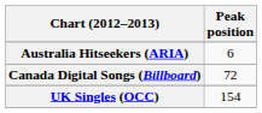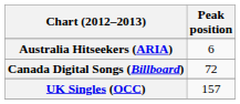 <table class="wikitable sortable plainrowheaders" style="text-align:center">
 <tr>
 <th scope="col">Chart (2012–2013)</th>
 <th scope="col">Peak<br>position</th>
 </tr>
 <tr>
 </tr>
 <tr>
 <th scope="row">Australia Hitseekers (<a href='#'>ARIA</a>)</th>
 <td style="text-align:center;">6</td>
 </tr>
 <tr>
 </tr>
 <tr>
 </tr>
 <tr>
 </tr>
 <tr>
 <th scope="row">Canada Digital Songs (<em><a href='#'>Billboard</a></em>)</th>
 <td style="text-align:center;">72</td>
 </tr>
 <tr>
 </tr>
 <tr>
 <th scope="row"><a href='#'>UK Singles</a> (<a href='#'>OCC</a>)</th>
-<td>154</td>
+<td>157</td>
 </tr>
 <tr>
 </tr>
 </table>
